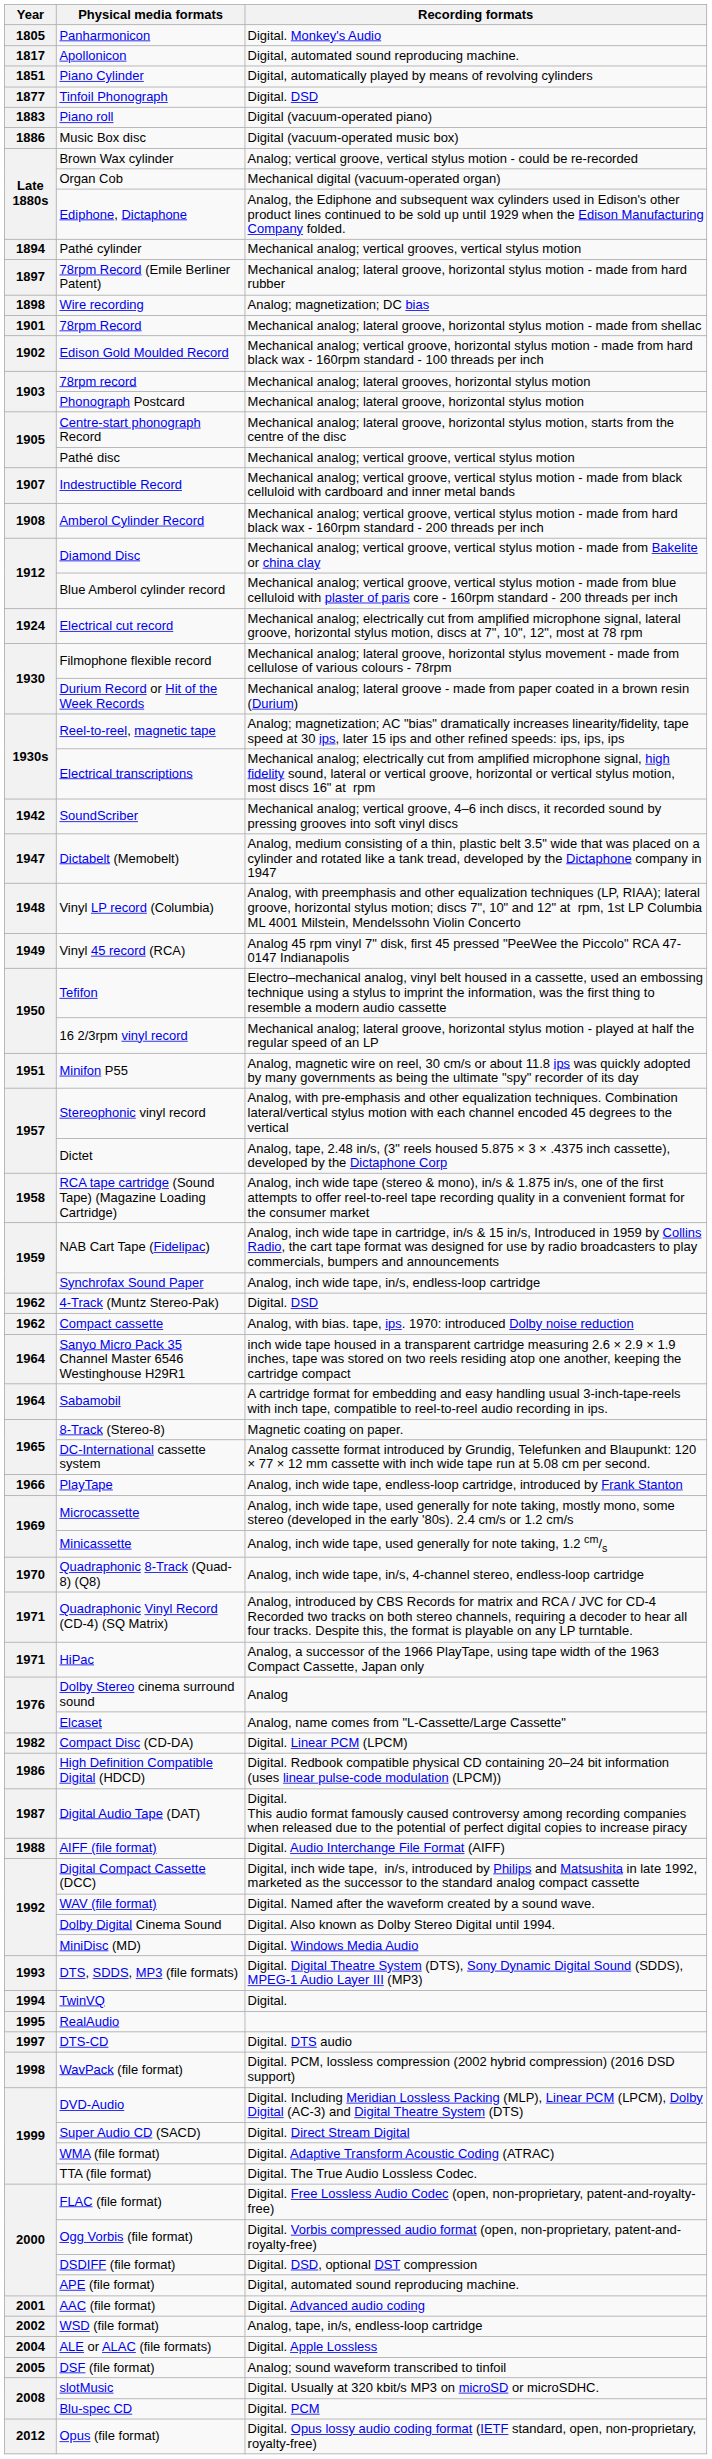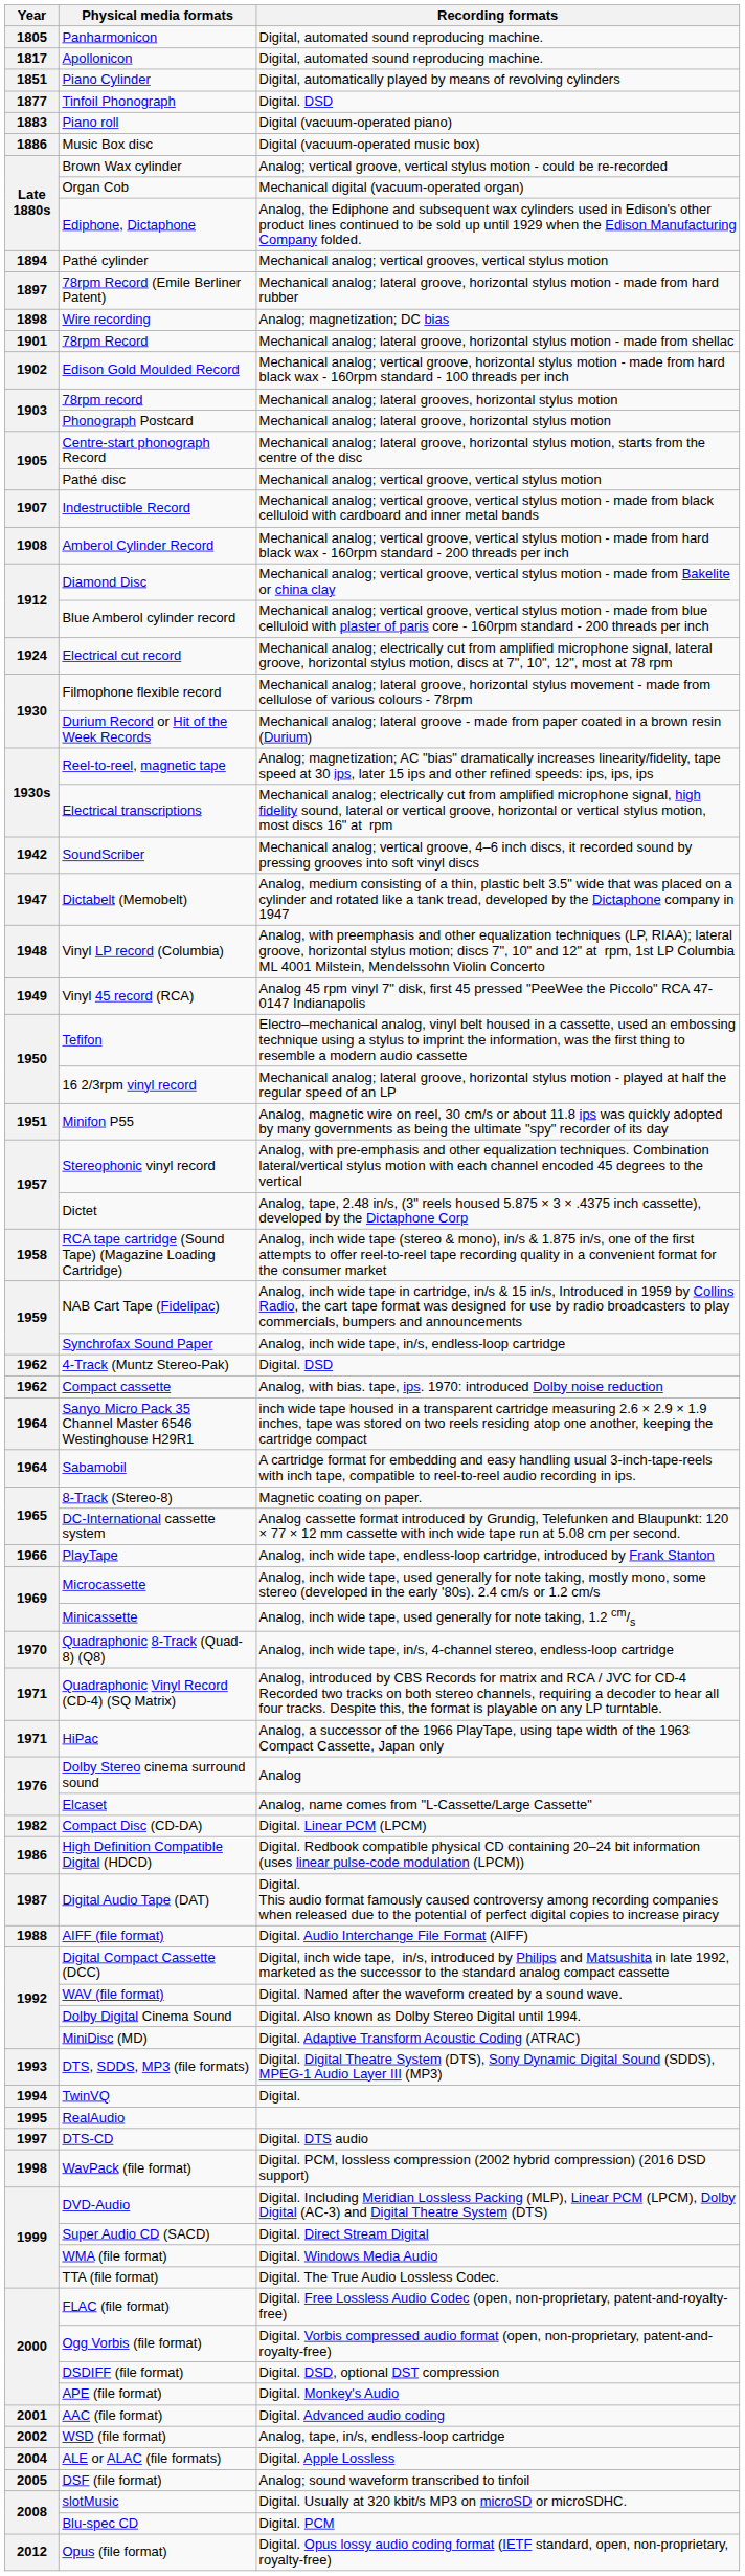 <table class="wikitable">
 <tr>
 <th>Year</th>
 <th>Physical media formats</th>
 <th>Recording formats</th>
 </tr>
 <tr>
 <th>1805</th>
 <td><a href='#'>Panharmonicon</a></td>
-<td>Digital. <a href='#'>Monkey's Audio</a></td>
+<td>Digital, automated sound reproducing machine.</td>
 </tr>
 <tr>
 <th>1817</th>
 <td><a href='#'>Apollonicon</a></td>
 <td>Digital, automated sound reproducing machine.</td>
 </tr>
 <tr>
 <th>1851</th>
 <td><a href='#'>Piano Cylinder</a></td>
 <td>Digital, automatically played by means of revolving cylinders</td>
 </tr>
 <tr>
 <th>1877</th>
 <td><a href='#'>Tinfoil Phonograph</a></td>
 <td>Digital. <a href='#'>DSD</a></td>
 </tr>
 <tr>
 <th>1883</th>
 <td><a href='#'>Piano roll</a></td>
 <td> Digital (vacuum-operated piano)</td>
 </tr>
 <tr>
 <th>1886</th>
 <td>Music Box disc</td>
 <td> Digital (vacuum-operated music box)</td>
 </tr>
 <tr>
 <th rowspan="3">Late 1880s</th>
 <td>Brown Wax cylinder</td>
 <td> Analog; vertical groove, vertical stylus motion - could be re-recorded</td>
 </tr>
 <tr>
 <td>Organ Cob</td>
 <td>Mechanical digital (vacuum-operated organ)</td>
 </tr>
 <tr>
 <td><a href='#'>Ediphone</a>, <a href='#'>Dictaphone</a></td>
 <td> Analog, the Ediphone and subsequent wax cylinders used in Edison's other product lines continued to be sold up until 1929 when the <a href='#'>Edison Manufacturing Company</a> folded.</td>
 </tr>
 <tr>
 <th>1894</th>
 <td>Pathé cylinder</td>
 <td> Mechanical analog; vertical grooves, vertical stylus motion</td>
 </tr>
 <tr>
 <th>1897</th>
 <td> <a href='#'>78rpm Record</a> (Emile Berliner Patent)</td>
 <td>Mechanical analog; lateral groove, horizontal stylus motion - made from hard rubber</td>
 </tr>
 <tr>
 <th>1898</th>
 <td><a href='#'>Wire recording</a></td>
 <td> Analog; magnetization; DC <a href='#'>bias</a></td>
 </tr>
 <tr>
 <th>1901</th>
 <td> <a href='#'>78rpm Record</a></td>
 <td> Mechanical analog; lateral groove, horizontal stylus motion - made from shellac</td>
 </tr>
 <tr>
 <th>1902</th>
 <td><a href='#'>Edison Gold Moulded Record</a></td>
 <td> Mechanical analog; vertical groove, horizontal stylus motion - made from hard black wax - 160rpm standard - 100 threads per inch</td>
 </tr>
 <tr>
 <th rowspan="2">1903</th>
 <td> <a href='#'>78rpm record</a></td>
 <td>Mechanical analog; lateral grooves, horizontal stylus motion</td>
 </tr>
 <tr>
 <td><a href='#'>Phonograph</a> Postcard</td>
 <td> Mechanical analog; lateral groove, horizontal stylus motion</td>
 </tr>
 <tr>
 <th rowspan="2">1905</th>
 <td><a href='#'>Centre-start phonograph</a> Record</td>
 <td> Mechanical analog; lateral groove, horizontal stylus motion, starts from the centre of the disc</td>
 </tr>
 <tr>
 <td>Pathé disc</td>
 <td> Mechanical analog; vertical groove, vertical stylus motion</td>
 </tr>
 <tr>
 <th>1907</th>
 <td><a href='#'>Indestructible Record</a></td>
 <td> Mechanical analog; vertical groove, vertical stylus motion - made from black celluloid with cardboard and inner metal bands</td>
 </tr>
 <tr>
 <th>1908</th>
 <td><a href='#'>Amberol Cylinder Record</a></td>
 <td> Mechanical analog; vertical groove, vertical stylus motion - made from hard black wax - 160rpm standard - 200 threads per inch</td>
 </tr>
 <tr>
 <th rowspan="2">1912</th>
 <td><a href='#'>Diamond Disc</a></td>
 <td> Mechanical analog; vertical groove, vertical stylus motion - made from <a href='#'>Bakelite</a> or <a href='#'>china clay</a></td>
 </tr>
 <tr>
 <td>Blue Amberol cylinder record</td>
 <td> Mechanical analog; vertical groove, vertical stylus motion - made from blue celluloid with <a href='#'>plaster of paris</a> core - 160rpm standard - 200 threads per inch</td>
 </tr>
 <tr>
 <th>1924</th>
 <td><a href='#'>Electrical cut record</a></td>
 <td>Mechanical analog; electrically cut from amplified microphone signal, lateral groove, horizontal stylus motion, discs at 7", 10", 12", most at 78 rpm</td>
 </tr>
 <tr>
 <th rowspan="2">1930</th>
 <td>Filmophone flexible record</td>
 <td> Mechanical analog; lateral groove, horizontal stylus movement - made from cellulose of various colours - 78rpm</td>
 </tr>
 <tr>
 <td><a href='#'>Durium Record</a> or <a href='#'>Hit of the Week Records</a></td>
 <td> Mechanical analog; lateral groove - made from paper coated in a brown resin (<a href='#'>Durium</a>)</td>
 </tr>
 <tr>
 <th rowspan="2">1930s</th>
 <td><a href='#'>Reel-to-reel</a>, <a href='#'>magnetic tape</a></td>
 <td> Analog; magnetization; AC "bias" dramatically increases linearity/fidelity, tape speed at 30 <a href='#'>ips</a>, later 15 ips and other refined speeds:  ips,  ips,  ips</td>
 </tr>
 <tr>
 <td><a href='#'>Electrical transcriptions</a></td>
 <td>Mechanical analog; electrically cut from amplified microphone signal, <a href='#'>high fidelity</a> sound, lateral or vertical groove, horizontal or vertical stylus motion, most discs 16" at  rpm</td>
 </tr>
 <tr>
 <th>1942</th>
 <td><a href='#'>SoundScriber</a></td>
 <td> Mechanical analog; vertical groove, 4–6 inch discs, it recorded sound by pressing grooves into soft vinyl discs</td>
 </tr>
 <tr>
 <th>1947</th>
 <td><a href='#'>Dictabelt</a> (Memobelt)</td>
 <td>Analog, medium consisting of a thin, plastic belt 3.5" wide that was placed on a cylinder and rotated like a tank tread, developed by the <a href='#'>Dictaphone</a> company in 1947</td>
 </tr>
 <tr>
 <th>1948</th>
 <td>Vinyl <a href='#'>LP record</a> (Columbia)</td>
 <td>Analog, with preemphasis and other equalization techniques (LP, RIAA); lateral groove, horizontal stylus motion; discs 7", 10" and 12" at  rpm, 1st LP Columbia ML 4001 Milstein, Mendelssohn Violin Concerto</td>
 </tr>
 <tr>
 <th>1949</th>
 <td>Vinyl <a href='#'>45 record</a> (RCA)</td>
 <td> Analog 45 rpm vinyl 7" disk, first 45 pressed "PeeWee the Piccolo" RCA 47-0147 Indianapolis</td>
 </tr>
 <tr>
 <th rowspan="2">1950</th>
 <td><a href='#'>Tefifon</a></td>
 <td> Electro–mechanical analog, vinyl belt housed in a cassette, used an embossing technique using a stylus to imprint the information, was the first thing to resemble a modern audio cassette</td>
 </tr>
 <tr>
 <td>16 2/3rpm <a href='#'>vinyl record</a></td>
 <td> Mechanical analog; lateral groove, horizontal stylus motion - played at half the regular speed of an LP</td>
 </tr>
 <tr>
 <th>1951</th>
 <td><a href='#'>Minifon</a> P55</td>
 <td> Analog, magnetic wire on reel, 30 cm/s or about 11.8 <a href='#'>ips</a> was quickly adopted by many governments as being the ultimate "spy" recorder of its day</td>
 </tr>
 <tr>
 <th rowspan="2">1957</th>
 <td><a href='#'>Stereophonic</a> vinyl record</td>
 <td> Analog, with pre-emphasis and other equalization techniques. Combination lateral/vertical stylus motion with each channel encoded 45 degrees to the vertical</td>
 </tr>
 <tr>
 <td>Dictet</td>
 <td> Analog,  tape, 2.48 in/s, (3" reels housed 5.875 × 3 × .4375 inch cassette), developed by the <a href='#'>Dictaphone Corp</a></td>
 </tr>
 <tr>
 <th>1958</th>
 <td><a href='#'>RCA tape cartridge</a> (Sound Tape) (Magazine Loading Cartridge)</td>
 <td> Analog,  inch wide tape (stereo & mono),  in/s & 1.875 in/s, one of the first attempts to offer reel-to-reel tape recording quality in a convenient format for the consumer market</td>
 </tr>
 <tr>
 <th rowspan="2">1959</th>
 <td>NAB Cart Tape (<a href='#'>Fidelipac</a>)</td>
 <td> Analog,  inch wide tape in cartridge,  in/s & 15 in/s, Introduced in 1959 by <a href='#'>Collins Radio</a>, the cart tape format was designed for use by radio broadcasters to play commercials, bumpers and announcements</td>
 </tr>
 <tr>
 <td><a href='#'>Synchrofax Sound Paper</a></td>
 <td> Analog,  inch wide tape,  in/s, endless-loop cartridge</td>
 </tr>
 <tr>
 <th>1962</th>
 <td><a href='#'>4-Track</a> (Muntz Stereo-Pak)</td>
 <td>Digital. <a href='#'>DSD</a></td>
 </tr>
 <tr>
 <th>1962</th>
 <td><a href='#'>Compact cassette</a></td>
 <td> Analog, with bias.  tape,  <a href='#'>ips</a>. 1970: introduced <a href='#'>Dolby noise reduction</a></td>
 </tr>
 <tr>
 <th>1964</th>
 <td><a href='#'>Sanyo Micro Pack 35</a><br>Channel Master 6546<br>Westinghouse H29R1</td>
 <td>  inch wide tape housed in a transparent cartridge measuring 2.6 × 2.9 × 1.9 inches, tape was stored on two reels residing atop one another, keeping the cartridge compact</td>
 </tr>
 <tr>
 <th>1964</th>
 <td><a href='#'>Sabamobil</a></td>
 <td>A cartridge format for embedding and easy handling usual 3-inch-tape-reels with  inch tape, compatible to reel-to-reel audio recording in  ips.</td>
 </tr>
 <tr>
 <th rowspan="2">1965</th>
 <td><a href='#'>8-Track</a> (Stereo-8)</td>
 <td>Magnetic coating on paper.</td>
 </tr>
 <tr>
 <td><a href='#'>DC-International</a> cassette system</td>
 <td> Analog cassette format introduced by Grundig, Telefunken and Blaupunkt: 120 × 77 × 12 mm cassette with  inch wide tape run at 5.08 cm per second.</td>
 </tr>
 <tr>
 <th>1966</th>
 <td><a href='#'>PlayTape</a></td>
 <td> Analog,  inch wide tape, endless-loop cartridge, introduced by <a href='#'>Frank Stanton</a></td>
 </tr>
 <tr>
 <th rowspan="2">1969</th>
 <td><a href='#'>Microcassette</a></td>
 <td> Analog,  inch wide tape, used generally for note taking, mostly mono, some stereo (developed in the early '80s). 2.4 cm/s or 1.2 cm/s</td>
 </tr>
 <tr>
 <td><a href='#'>Minicassette</a></td>
 <td>Analog,  inch wide tape, used generally for note taking, 1.2 <sup>cm</sup>/<sub>s</sub></td>
 </tr>
 <tr>
 <th>1970</th>
 <td><a href='#'>Quadraphonic</a> <a href='#'>8-Track</a> (Quad-8) (Q8)</td>
 <td> Analog,  inch wide tape,  in/s, 4-channel stereo, endless-loop cartridge</td>
 </tr>
 <tr>
 <th>1971</th>
 <td><a href='#'>Quadraphonic</a> <a href='#'>Vinyl Record</a> (CD-4) (SQ Matrix)</td>
 <td> Analog, introduced by CBS Records for matrix and RCA / JVC for CD-4<br>Recorded two tracks on both stereo channels, requiring a decoder to hear all four tracks. Despite this, the format is playable on any LP turntable.</td>
 </tr>
 <tr>
 <th>1971</th>
 <td><a href='#'>HiPac</a></td>
 <td>Analog, a successor of the 1966 PlayTape, using tape width of the 1963 Compact Cassette, Japan only</td>
 </tr>
 <tr>
 <th rowspan="2">1976</th>
 <td><a href='#'>Dolby Stereo</a> cinema surround sound</td>
 <td>Analog</td>
 </tr>
 <tr>
 <td><a href='#'>Elcaset</a></td>
 <td> Analog, name comes from "L-Cassette/Large Cassette"</td>
 </tr>
 <tr>
 <th>1982</th>
 <td><a href='#'>Compact Disc</a> (CD-DA)</td>
 <td> Digital. <a href='#'>Linear PCM</a> (LPCM)</td>
 </tr>
 <tr>
 <th>1986</th>
 <td><a href='#'>High Definition Compatible Digital</a> (HDCD)</td>
 <td> Digital. Redbook compatible physical CD containing 20–24 bit information (uses <a href='#'>linear pulse-code modulation</a> (LPCM))</td>
 </tr>
 <tr>
 <th>1987</th>
 <td><a href='#'>Digital Audio Tape</a> (DAT)</td>
 <td> Digital.<br>This audio format famously caused controversy among recording companies when released due to the potential of perfect digital copies to increase piracy</td>
 </tr>
 <tr>
 <th>1988</th>
 <td><a href='#'>AIFF (file format)</a></td>
 <td>Digital. <a href='#'>Audio Interchange File Format</a> (AIFF)</td>
 </tr>
 <tr>
 <th rowspan="4">1992</th>
 <td><a href='#'>Digital Compact Cassette</a> (DCC)</td>
 <td> Digital,  inch wide tape,  in/s, introduced by <a href='#'>Philips</a> and <a href='#'>Matsushita</a> in late 1992, marketed as the successor to the standard analog compact cassette</td>
 </tr>
 <tr>
 <td><a href='#'>WAV (file format)</a></td>
 <td>Digital. Named after the waveform created by a sound wave.</td>
 </tr>
 <tr>
 <td><a href='#'>Dolby Digital</a> Cinema Sound</td>
 <td>Digital. Also known as Dolby Stereo Digital until 1994.</td>
 </tr>
 <tr>
 <td><a href='#'>MiniDisc</a> (MD)</td>
-<td>Digital. <a href='#'>Windows Media Audio</a></td>
+<td> Digital. <a href='#'>Adaptive Transform Acoustic Coding</a> (ATRAC)</td>
 </tr>
 <tr>
 <th>1993</th>
 <td><a href='#'>DTS</a>, <a href='#'>SDDS</a>, <a href='#'>MP3</a> (file formats)</td>
 <td> Digital. <a href='#'>Digital Theatre System</a> (DTS), <a href='#'>Sony Dynamic Digital Sound</a> (SDDS), <a href='#'>MPEG-1 Audio Layer III</a> (MP3)</td>
 </tr>
 <tr>
 <th>1994</th>
 <td><a href='#'>TwinVQ</a></td>
 <td>Digital.</td>
 </tr>
 <tr>
 <th>1995</th>
 <td><a href='#'>RealAudio</a></td>
 <td></td>
 </tr>
 <tr>
 <th>1997</th>
 <td><a href='#'>DTS-CD</a></td>
 <td>Digital. <a href='#'>DTS</a> audio</td>
 </tr>
 <tr>
 <th>1998</th>
 <td><a href='#'>WavPack</a> (file format)</td>
 <td>Digital. PCM, lossless compression (2002 hybrid compression) (2016 DSD support)</td>
 </tr>
 <tr>
 <th rowspan="4">1999</th>
 <td><a href='#'>DVD-Audio</a></td>
 <td>Digital. Including <a href='#'>Meridian Lossless Packing</a> (MLP), <a href='#'>Linear PCM</a> (LPCM), <a href='#'>Dolby Digital</a> (AC-3) and <a href='#'>Digital Theatre System</a> (DTS)</td>
 </tr>
 <tr>
 <td><a href='#'>Super Audio CD</a> (SACD)</td>
 <td>Digital. <a href='#'>Direct Stream Digital</a></td>
 </tr>
 <tr>
 <td><a href='#'>WMA</a> (file format)</td>
-<td> Digital. <a href='#'>Adaptive Transform Acoustic Coding</a> (ATRAC)</td>
+<td>Digital. <a href='#'>Windows Media Audio</a></td>
 </tr>
 <tr>
 <td>TTA (file format)</td>
 <td>Digital. The True Audio Lossless Codec.</td>
 </tr>
 <tr>
 <th rowspan="4">2000</th>
 <td><a href='#'>FLAC</a> (file format)</td>
 <td>Digital. <a href='#'>Free Lossless Audio Codec</a> (open, non-proprietary, patent-and-royalty-free)</td>
 </tr>
 <tr>
 <td><a href='#'>Ogg Vorbis</a> (file format)</td>
 <td>Digital. <a href='#'>Vorbis compressed audio format</a> (open, non-proprietary, patent-and-royalty-free)</td>
 </tr>
 <tr>
 <td><a href='#'>DSDIFF</a> (file format)</td>
 <td>Digital. <a href='#'>DSD</a>, optional <a href='#'>DST</a> compression</td>
 </tr>
 <tr>
 <td><a href='#'>APE</a> (file format)</td>
-<td>Digital, automated sound reproducing machine.</td>
+<td>Digital. <a href='#'>Monkey's Audio</a></td>
 </tr>
 <tr>
 <th>2001</th>
 <td><a href='#'>AAC</a> (file format)</td>
 <td>Digital. <a href='#'>Advanced audio coding</a></td>
 </tr>
 <tr>
 <th>2002</th>
 <td><a href='#'>WSD</a> (file format)</td>
 <td>Analog,  tape,  in/s, endless-loop cartridge</td>
 </tr>
 <tr>
 <th>2004</th>
 <td><a href='#'>ALE</a> or <a href='#'>ALAC</a> (file formats)</td>
 <td>Digital. <a href='#'>Apple Lossless</a></td>
 </tr>
 <tr>
 <th>2005</th>
 <td><a href='#'>DSF</a> (file format)</td>
 <td> Analog; sound waveform transcribed to tinfoil</td>
 </tr>
 <tr>
 <th rowspan="2">2008</th>
 <td><a href='#'>slotMusic</a></td>
 <td> Digital. Usually at 320 kbit/s MP3 on <a href='#'>microSD</a> or microSDHC.</td>
 </tr>
 <tr>
 <td><a href='#'>Blu-spec CD</a></td>
 <td>Digital. <a href='#'>PCM</a></td>
 </tr>
 <tr>
 <th>2012</th>
 <td><a href='#'>Opus</a> (file format)</td>
 <td>Digital. <a href='#'>Opus lossy audio coding format</a> (<a href='#'>IETF</a> standard, open, non-proprietary, royalty-free)</td>
 </tr>
 </table>
